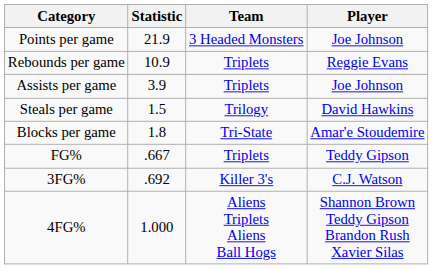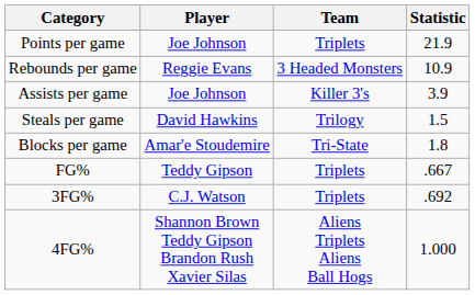 <table class="wikitable" style="text-align:center">
 <tr>
 <th>Category</th>
+<th>Player</th>
+<th>Team</th>
 <th>Statistic</th>
-<th>Team</th>
-<th>Player</th>
 </tr>
 <tr>
 <td>Points per game</td>
+<td><a href='#'>Joe Johnson</a></td>
+<td><a href='#'>Triplets</a></td>
 <td>21.9</td>
-<td><a href='#'>3 Headed Monsters</a></td>
-<td><a href='#'>Joe Johnson</a></td>
 </tr>
 <tr>
 <td>Rebounds per game</td>
+<td><a href='#'>Reggie Evans</a></td>
+<td><a href='#'>3 Headed Monsters</a></td>
 <td>10.9</td>
-<td><a href='#'>Triplets</a></td>
-<td><a href='#'>Reggie Evans</a></td>
 </tr>
 <tr>
 <td>Assists per game</td>
+<td><a href='#'>Joe Johnson</a></td>
+<td><a href='#'>Killer 3's</a></td>
 <td>3.9</td>
-<td><a href='#'>Triplets</a></td>
-<td><a href='#'>Joe Johnson</a></td>
 </tr>
 <tr>
 <td>Steals per game</td>
+<td><a href='#'>David Hawkins</a></td>
+<td><a href='#'>Trilogy</a></td>
 <td>1.5</td>
-<td><a href='#'>Trilogy</a></td>
-<td><a href='#'>David Hawkins</a></td>
 </tr>
 <tr>
 <td>Blocks per game</td>
+<td><a href='#'>Amar'e Stoudemire</a></td>
+<td><a href='#'>Tri-State</a></td>
 <td>1.8</td>
-<td><a href='#'>Tri-State</a></td>
-<td><a href='#'>Amar'e Stoudemire</a></td>
 </tr>
 <tr>
 <td>FG%</td>
+<td><a href='#'>Teddy Gipson</a></td>
+<td><a href='#'>Triplets</a></td>
 <td>.667</td>
-<td><a href='#'>Triplets</a></td>
-<td><a href='#'>Teddy Gipson</a></td>
 </tr>
 <tr>
 <td>3FG%</td>
+<td><a href='#'>C.J. Watson</a></td>
+<td><a href='#'>Triplets</a></td>
 <td>.692</td>
-<td><a href='#'>Killer 3's</a></td>
-<td><a href='#'>C.J. Watson</a></td>
 </tr>
 <tr>
 <td>4FG%</td>
+<td><a href='#'>Shannon Brown</a><br><a href='#'>Teddy Gipson</a><br><a href='#'>Brandon Rush</a><br><a href='#'>Xavier Silas</a></td>
+<td><a href='#'>Aliens</a><br><a href='#'>Triplets</a><br><a href='#'>Aliens</a><br><a href='#'>Ball Hogs</a></td>
 <td>1.000</td>
-<td><a href='#'>Aliens</a><br><a href='#'>Triplets</a><br><a href='#'>Aliens</a><br><a href='#'>Ball Hogs</a></td>
-<td><a href='#'>Shannon Brown</a><br><a href='#'>Teddy Gipson</a><br><a href='#'>Brandon Rush</a><br><a href='#'>Xavier Silas</a></td>
 </tr>
 </table>
